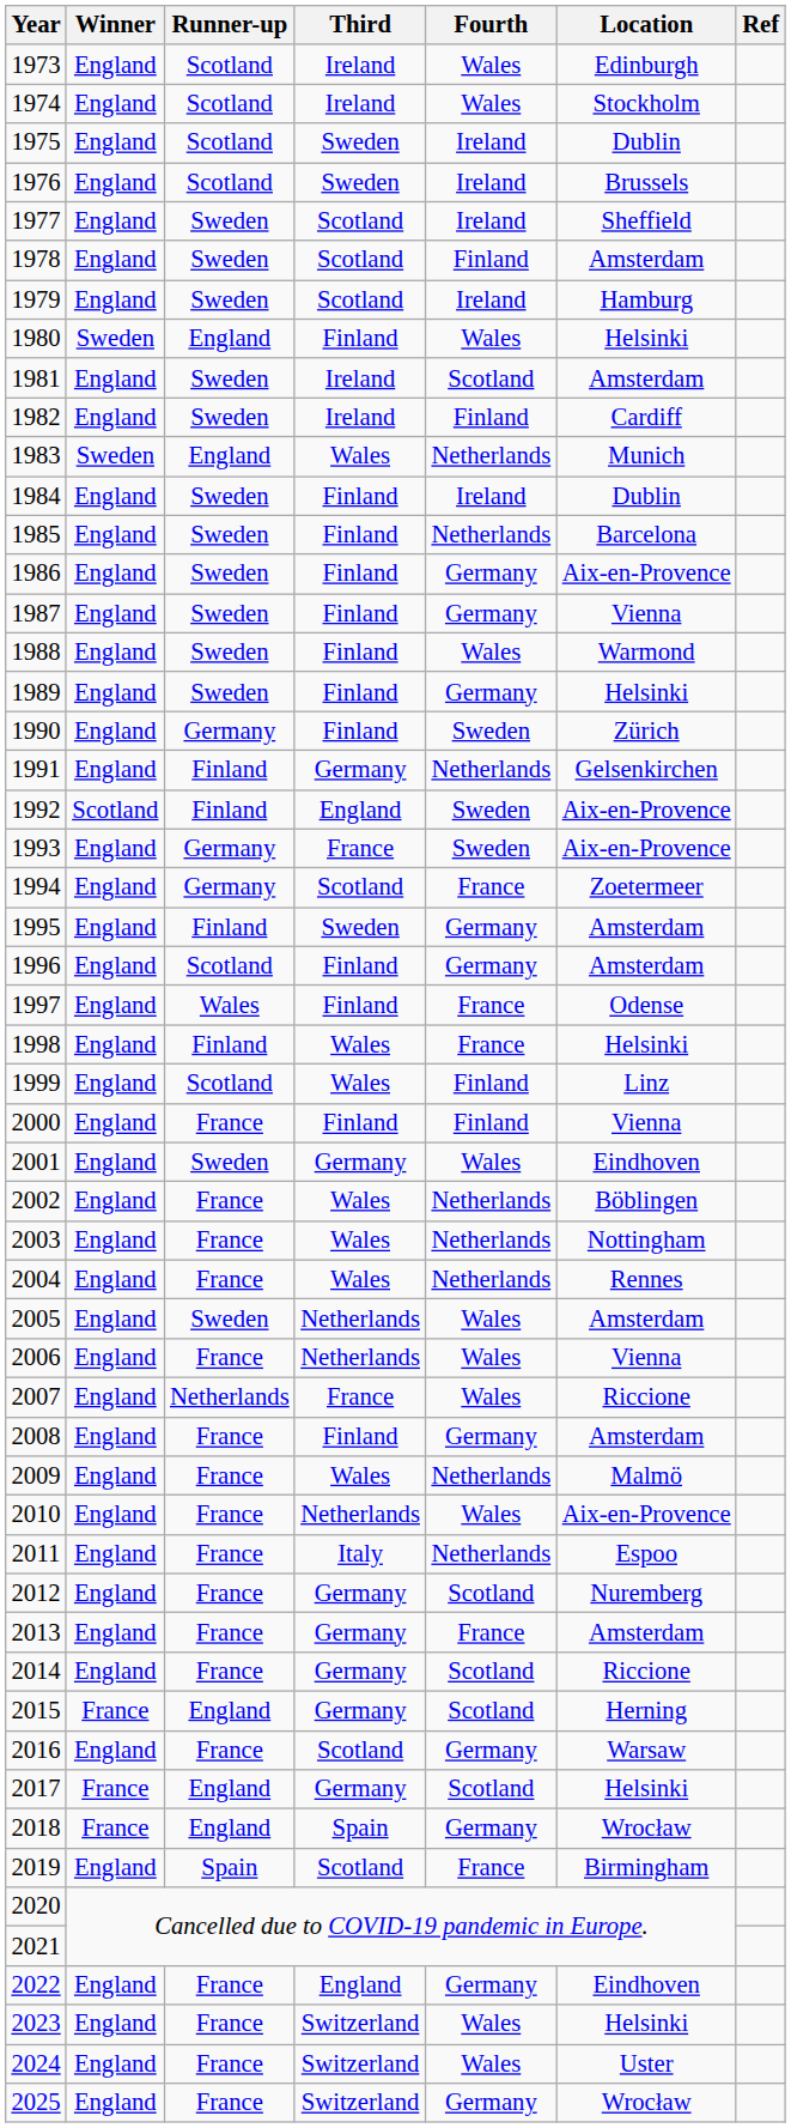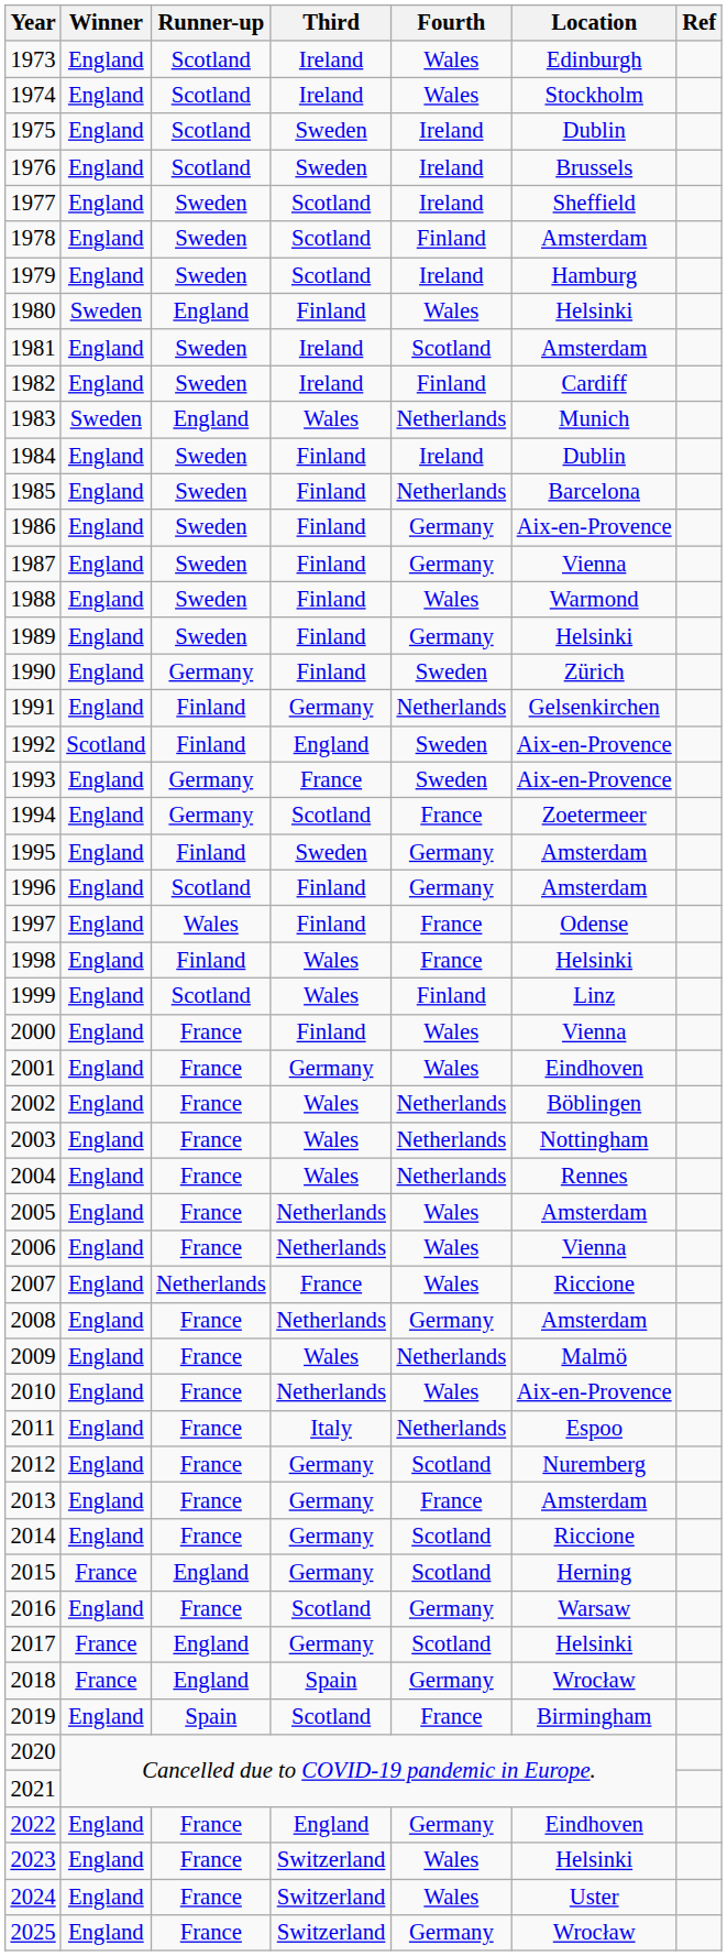 <table class="wikitable" style="text-align:center">
 <tr>
 <th>Year</th>
 <th>Winner</th>
 <th>Runner-up</th>
 <th>Third</th>
 <th>Fourth</th>
 <th>Location</th>
 <th>Ref</th>
 </tr>
 <tr>
 <td>1973</td>
 <td> <a href='#'>England</a></td>
 <td> <a href='#'>Scotland</a></td>
 <td> <a href='#'>Ireland</a></td>
 <td> <a href='#'>Wales</a></td>
 <td><a href='#'>Edinburgh</a></td>
 <td></td>
 </tr>
 <tr>
 <td>1974</td>
 <td> <a href='#'>England</a></td>
 <td> <a href='#'>Scotland</a></td>
 <td> <a href='#'>Ireland</a></td>
 <td> <a href='#'>Wales</a></td>
 <td><a href='#'>Stockholm</a></td>
 <td></td>
 </tr>
 <tr>
 <td>1975</td>
 <td> <a href='#'>England</a></td>
 <td> <a href='#'>Scotland</a></td>
 <td> <a href='#'>Sweden</a></td>
 <td> <a href='#'>Ireland</a></td>
 <td><a href='#'>Dublin</a></td>
 <td></td>
 </tr>
 <tr>
 <td>1976</td>
 <td> <a href='#'>England</a></td>
 <td> <a href='#'>Scotland</a></td>
 <td> <a href='#'>Sweden</a></td>
 <td> <a href='#'>Ireland</a></td>
 <td><a href='#'>Brussels</a></td>
 <td></td>
 </tr>
 <tr>
 <td>1977</td>
 <td> <a href='#'>England</a></td>
 <td> <a href='#'>Sweden</a></td>
 <td> <a href='#'>Scotland</a></td>
 <td> <a href='#'>Ireland</a></td>
 <td><a href='#'>Sheffield</a></td>
 <td></td>
 </tr>
 <tr>
 <td>1978</td>
 <td> <a href='#'>England</a></td>
 <td> <a href='#'>Sweden</a></td>
 <td> <a href='#'>Scotland</a></td>
 <td> <a href='#'>Finland</a></td>
 <td><a href='#'>Amsterdam</a></td>
 <td></td>
 </tr>
 <tr>
 <td>1979</td>
 <td> <a href='#'>England</a></td>
 <td> <a href='#'>Sweden</a></td>
 <td> <a href='#'>Scotland</a></td>
 <td> <a href='#'>Ireland</a></td>
 <td><a href='#'>Hamburg</a></td>
 <td></td>
 </tr>
 <tr>
 <td>1980</td>
 <td> <a href='#'>Sweden</a></td>
 <td> <a href='#'>England</a></td>
 <td> <a href='#'>Finland</a></td>
 <td> <a href='#'>Wales</a></td>
 <td><a href='#'>Helsinki</a></td>
 <td></td>
 </tr>
 <tr>
 <td>1981</td>
 <td> <a href='#'>England</a></td>
 <td> <a href='#'>Sweden</a></td>
 <td> <a href='#'>Ireland</a></td>
 <td> <a href='#'>Scotland</a></td>
 <td><a href='#'>Amsterdam</a></td>
 <td></td>
 </tr>
 <tr>
 <td>1982</td>
 <td> <a href='#'>England</a></td>
 <td> <a href='#'>Sweden</a></td>
 <td> <a href='#'>Ireland</a></td>
 <td> <a href='#'>Finland</a></td>
 <td><a href='#'>Cardiff</a></td>
 <td></td>
 </tr>
 <tr>
 <td>1983</td>
 <td> <a href='#'>Sweden</a></td>
 <td> <a href='#'>England</a></td>
 <td> <a href='#'>Wales</a></td>
 <td> <a href='#'>Netherlands</a></td>
 <td><a href='#'>Munich</a></td>
 <td></td>
 </tr>
 <tr>
 <td>1984</td>
 <td> <a href='#'>England</a></td>
 <td> <a href='#'>Sweden</a></td>
 <td> <a href='#'>Finland</a></td>
 <td> <a href='#'>Ireland</a></td>
 <td><a href='#'>Dublin</a></td>
 <td></td>
 </tr>
 <tr>
 <td>1985</td>
 <td> <a href='#'>England</a></td>
 <td> <a href='#'>Sweden</a></td>
 <td> <a href='#'>Finland</a></td>
 <td> <a href='#'>Netherlands</a></td>
 <td><a href='#'>Barcelona</a></td>
 <td></td>
 </tr>
 <tr>
 <td>1986</td>
 <td> <a href='#'>England</a></td>
 <td> <a href='#'>Sweden</a></td>
 <td> <a href='#'>Finland</a></td>
 <td> <a href='#'>Germany</a></td>
 <td><a href='#'>Aix-en-Provence</a></td>
 <td></td>
 </tr>
 <tr>
 <td>1987</td>
 <td> <a href='#'>England</a></td>
 <td> <a href='#'>Sweden</a></td>
 <td> <a href='#'>Finland</a></td>
 <td> <a href='#'>Germany</a></td>
 <td><a href='#'>Vienna</a></td>
 <td></td>
 </tr>
 <tr>
 <td>1988</td>
 <td> <a href='#'>England</a></td>
 <td> <a href='#'>Sweden</a></td>
 <td> <a href='#'>Finland</a></td>
 <td> <a href='#'>Wales</a></td>
 <td><a href='#'>Warmond</a></td>
 <td></td>
 </tr>
 <tr>
 <td>1989</td>
 <td> <a href='#'>England</a></td>
 <td> <a href='#'>Sweden</a></td>
 <td> <a href='#'>Finland</a></td>
 <td> <a href='#'>Germany</a></td>
 <td><a href='#'>Helsinki</a></td>
 <td></td>
 </tr>
 <tr>
 <td>1990</td>
 <td> <a href='#'>England</a></td>
 <td> <a href='#'>Germany</a></td>
 <td> <a href='#'>Finland</a></td>
 <td> <a href='#'>Sweden</a></td>
 <td><a href='#'>Zürich</a></td>
 <td></td>
 </tr>
 <tr>
 <td>1991</td>
 <td> <a href='#'>England</a></td>
 <td> <a href='#'>Finland</a></td>
 <td> <a href='#'>Germany</a></td>
 <td> <a href='#'>Netherlands</a></td>
 <td><a href='#'>Gelsenkirchen</a></td>
 <td></td>
 </tr>
 <tr>
 <td>1992</td>
 <td> <a href='#'>Scotland</a></td>
 <td> <a href='#'>Finland</a></td>
 <td> <a href='#'>England</a></td>
 <td> <a href='#'>Sweden</a></td>
 <td><a href='#'>Aix-en-Provence</a></td>
 <td></td>
 </tr>
 <tr>
 <td>1993</td>
 <td> <a href='#'>England</a></td>
 <td> <a href='#'>Germany</a></td>
 <td> <a href='#'>France</a></td>
 <td> <a href='#'>Sweden</a></td>
 <td><a href='#'>Aix-en-Provence</a></td>
 <td></td>
 </tr>
 <tr>
 <td>1994</td>
 <td> <a href='#'>England</a></td>
 <td> <a href='#'>Germany</a></td>
 <td> <a href='#'>Scotland</a></td>
 <td> <a href='#'>France</a></td>
 <td><a href='#'>Zoetermeer</a></td>
 <td></td>
 </tr>
 <tr>
 <td>1995</td>
 <td> <a href='#'>England</a></td>
 <td> <a href='#'>Finland</a></td>
 <td> <a href='#'>Sweden</a></td>
 <td> <a href='#'>Germany</a></td>
 <td><a href='#'>Amsterdam</a></td>
 <td></td>
 </tr>
 <tr>
 <td>1996</td>
 <td> <a href='#'>England</a></td>
 <td> <a href='#'>Scotland</a></td>
 <td> <a href='#'>Finland</a></td>
 <td> <a href='#'>Germany</a></td>
 <td><a href='#'>Amsterdam</a></td>
 <td></td>
 </tr>
 <tr>
 <td>1997</td>
 <td> <a href='#'>England</a></td>
 <td> <a href='#'>Wales</a></td>
 <td> <a href='#'>Finland</a></td>
 <td> <a href='#'>France</a></td>
 <td><a href='#'>Odense</a></td>
 <td></td>
 </tr>
 <tr>
 <td>1998</td>
 <td> <a href='#'>England</a></td>
 <td> <a href='#'>Finland</a></td>
 <td> <a href='#'>Wales</a></td>
 <td> <a href='#'>France</a></td>
 <td><a href='#'>Helsinki</a></td>
 <td></td>
 </tr>
 <tr>
 <td>1999</td>
 <td> <a href='#'>England</a></td>
 <td> <a href='#'>Scotland</a></td>
 <td> <a href='#'>Wales</a></td>
 <td> <a href='#'>Finland</a></td>
 <td><a href='#'>Linz</a></td>
 <td></td>
 </tr>
 <tr>
 <td>2000</td>
 <td> <a href='#'>England</a></td>
 <td> <a href='#'>France</a></td>
 <td> <a href='#'>Finland</a></td>
-<td> <a href='#'>Finland</a></td>
+<td> <a href='#'>Wales</a></td>
 <td><a href='#'>Vienna</a></td>
 <td></td>
 </tr>
 <tr>
 <td>2001</td>
 <td> <a href='#'>England</a></td>
-<td> <a href='#'>Sweden</a></td>
+<td> <a href='#'>France</a></td>
 <td> <a href='#'>Germany</a></td>
 <td> <a href='#'>Wales</a></td>
 <td><a href='#'>Eindhoven</a></td>
 <td></td>
 </tr>
 <tr>
 <td>2002</td>
 <td> <a href='#'>England</a></td>
 <td> <a href='#'>France</a></td>
 <td> <a href='#'>Wales</a></td>
 <td> <a href='#'>Netherlands</a></td>
 <td><a href='#'>Böblingen</a></td>
 <td></td>
 </tr>
 <tr>
 <td>2003</td>
 <td> <a href='#'>England</a></td>
 <td> <a href='#'>France</a></td>
 <td> <a href='#'>Wales</a></td>
 <td> <a href='#'>Netherlands</a></td>
 <td><a href='#'>Nottingham</a></td>
 <td></td>
 </tr>
 <tr>
 <td>2004</td>
 <td> <a href='#'>England</a></td>
 <td> <a href='#'>France</a></td>
 <td> <a href='#'>Wales</a></td>
 <td> <a href='#'>Netherlands</a></td>
 <td><a href='#'>Rennes</a></td>
 <td></td>
 </tr>
 <tr>
 <td>2005</td>
 <td> <a href='#'>England</a></td>
-<td> <a href='#'>Sweden</a></td>
+<td> <a href='#'>France</a></td>
 <td> <a href='#'>Netherlands</a></td>
 <td> <a href='#'>Wales</a></td>
 <td><a href='#'>Amsterdam</a></td>
 <td></td>
 </tr>
 <tr>
 <td>2006</td>
 <td> <a href='#'>England</a></td>
 <td> <a href='#'>France</a></td>
 <td> <a href='#'>Netherlands</a></td>
 <td> <a href='#'>Wales</a></td>
 <td><a href='#'>Vienna</a></td>
 <td></td>
 </tr>
 <tr>
 <td>2007</td>
 <td> <a href='#'>England</a></td>
 <td> <a href='#'>Netherlands</a></td>
 <td> <a href='#'>France</a></td>
 <td> <a href='#'>Wales</a></td>
 <td><a href='#'>Riccione</a></td>
 <td></td>
 </tr>
 <tr>
 <td>2008</td>
 <td> <a href='#'>England</a></td>
 <td> <a href='#'>France</a></td>
-<td> <a href='#'>Finland</a></td>
+<td> <a href='#'>Netherlands</a></td>
 <td> <a href='#'>Germany</a></td>
 <td><a href='#'>Amsterdam</a></td>
 <td></td>
 </tr>
 <tr>
 <td>2009</td>
 <td> <a href='#'>England</a></td>
 <td> <a href='#'>France</a></td>
 <td> <a href='#'>Wales</a></td>
 <td> <a href='#'>Netherlands</a></td>
 <td><a href='#'>Malmö</a></td>
 <td></td>
 </tr>
 <tr>
 <td>2010</td>
 <td> <a href='#'>England</a></td>
 <td> <a href='#'>France</a></td>
 <td> <a href='#'>Netherlands</a></td>
 <td> <a href='#'>Wales</a></td>
 <td><a href='#'>Aix-en-Provence</a></td>
 <td></td>
 </tr>
 <tr>
 <td>2011</td>
 <td> <a href='#'>England</a></td>
 <td> <a href='#'>France</a></td>
 <td> <a href='#'>Italy</a></td>
 <td> <a href='#'>Netherlands</a></td>
 <td><a href='#'>Espoo</a></td>
 <td></td>
 </tr>
 <tr>
 <td>2012</td>
 <td> <a href='#'>England</a></td>
 <td> <a href='#'>France</a></td>
 <td> <a href='#'>Germany</a></td>
 <td> <a href='#'>Scotland</a></td>
 <td><a href='#'>Nuremberg</a></td>
 <td></td>
 </tr>
 <tr>
 <td>2013</td>
 <td> <a href='#'>England</a></td>
 <td> <a href='#'>France</a></td>
 <td> <a href='#'>Germany</a></td>
 <td> <a href='#'>France</a></td>
 <td><a href='#'>Amsterdam</a></td>
 <td></td>
 </tr>
 <tr>
 <td>2014</td>
 <td> <a href='#'>England</a></td>
 <td> <a href='#'>France</a></td>
 <td> <a href='#'>Germany</a></td>
 <td> <a href='#'>Scotland</a></td>
 <td><a href='#'>Riccione</a></td>
 <td></td>
 </tr>
 <tr>
 <td>2015</td>
 <td> <a href='#'>France</a></td>
 <td> <a href='#'>England</a></td>
 <td> <a href='#'>Germany</a></td>
 <td> <a href='#'>Scotland</a></td>
 <td><a href='#'>Herning</a></td>
 <td></td>
 </tr>
 <tr>
 <td>2016</td>
 <td> <a href='#'>England</a></td>
 <td> <a href='#'>France</a></td>
 <td> <a href='#'>Scotland</a></td>
 <td> <a href='#'>Germany</a></td>
 <td><a href='#'>Warsaw</a></td>
 <td></td>
 </tr>
 <tr>
 <td>2017</td>
 <td> <a href='#'>France</a></td>
 <td> <a href='#'>England</a></td>
 <td> <a href='#'>Germany</a></td>
 <td> <a href='#'>Scotland</a></td>
 <td><a href='#'>Helsinki</a></td>
 <td></td>
 </tr>
 <tr>
 <td>2018</td>
 <td> <a href='#'>France</a></td>
 <td> <a href='#'>England</a></td>
 <td> <a href='#'>Spain</a></td>
 <td> <a href='#'>Germany</a></td>
 <td><a href='#'>Wrocław</a></td>
 <td></td>
 </tr>
 <tr>
 <td>2019</td>
 <td> <a href='#'>England</a></td>
 <td> <a href='#'>Spain</a></td>
 <td> <a href='#'>Scotland</a></td>
 <td> <a href='#'>France</a></td>
 <td><a href='#'>Birmingham</a></td>
 <td></td>
 </tr>
 <tr>
 <td>2020</td>
 <td rowspan="2" colspan="5" align="center"><em>Cancelled due to <a href='#'>COVID-19 pandemic in Europe</a>.</em></td>
 <td></td>
 </tr>
 <tr>
 <td>2021</td>
 </tr>
 <tr>
 <td><a href='#'>2022</a></td>
 <td> <a href='#'>England</a></td>
 <td> <a href='#'>France</a></td>
 <td> <a href='#'>England</a></td>
 <td> <a href='#'>Germany</a></td>
 <td><a href='#'>Eindhoven</a></td>
 <td></td>
 </tr>
 <tr>
 <td><a href='#'>2023</a></td>
 <td> <a href='#'>England</a></td>
 <td> <a href='#'>France</a></td>
 <td> <a href='#'>Switzerland</a></td>
 <td> <a href='#'>Wales</a></td>
 <td><a href='#'>Helsinki</a></td>
 <td></td>
 </tr>
 <tr>
 <td><a href='#'>2024</a></td>
 <td> <a href='#'>England</a></td>
 <td> <a href='#'>France</a></td>
 <td> <a href='#'>Switzerland</a></td>
 <td> <a href='#'>Wales</a></td>
 <td><a href='#'>Uster</a></td>
 <td></td>
 </tr>
 <tr>
 <td><a href='#'>2025</a></td>
 <td> <a href='#'>England</a></td>
 <td> <a href='#'>France</a></td>
 <td> <a href='#'>Switzerland</a></td>
 <td> <a href='#'>Germany</a></td>
 <td><a href='#'>Wrocław</a></td>
 <td></td>
 </tr>
 </table>
